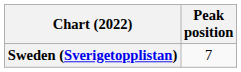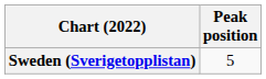 <table class="wikitable plainrowheaders" style="text-align:center">
 <tr>
 <th scope="col">Chart (2022)</th>
 <th scope="col">Peak<br>position</th>
 </tr>
 <tr>
 <th scope="row">Sweden (<a href='#'>Sverigetopplistan</a>)</th>
-<td>7</td>
+<td>5</td>
 </tr>
 </table>
